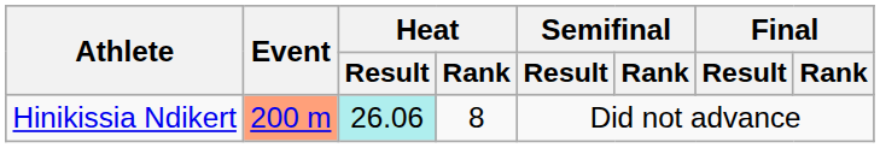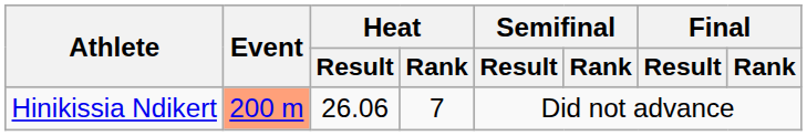 <table class="wikitable" style="font-size:90%">
 <tr>
 <th rowspan="2">Athlete</th>
 <th rowspan="2">Event</th>
 <th colspan="2">Heat</th>
 <th colspan="2">Semifinal</th>
 <th colspan="2">Final</th>
 </tr>
 <tr style="font-size:95%">
 <th>Result</th>
 <th>Rank</th>
 <th>Result</th>
 <th>Rank</th>
 <th>Result</th>
 <th>Rank</th>
 </tr>
 <tr align=center>
 <td align=left><a href='#'>Hinikissia Ndikert</a></td>
 <td align=left style="background: lightsalmon;"><a href='#'>200 m</a></td>
-<td style="background: paleturquoise;">26.06</td>
-<td>8</td>
+<td>26.06</td>
+<td>7</td>
 <td colspan=4>Did not advance</td>
 </tr>
 </table>
